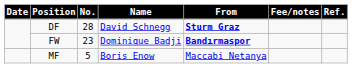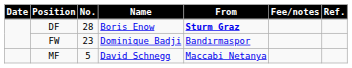 <table class="wikitable" style="text-align:center; ">
 <tr>
 <th style="background:#000000; color:#FFFFFF;">Date</th>
 <th style="background:#000000; color:#FFFFFF;">Position</th>
 <th style="background:#000000; color:#FFFFFF;">No.</th>
 <th style="background:#000000; color:#FFFFFF;">Name</th>
 <th style="background:#000000; color:#FFFFFF;">From</th>
 <th style="background:#000000; color:#FFFFFF;">Fee/notes</th>
 <th style="background:#000000; color:#FFFFFF;">Ref.</th>
 </tr>
 <tr>
 <td rowspan=2></td>
 <td>DF</td>
 <td>28</td>
-<td align="left"> <a href='#'>David Schnegg</a></td>
+<td align="left"> <a href='#'>Boris Enow</a></td>
 <td align="left"><strong> <a href='#'>Sturm Graz</a></strong></td>
 <td></td>
 <td></td>
 </tr>
 <tr>
 <td>FW</td>
 <td>23</td>
 <td align="left"> <a href='#'>Dominique Badji</a></td>
-<td align="left"><strong> <a href='#'>Bandırmaspor</a></strong></td>
+<td align="left"> <a href='#'>Bandırmaspor</a></td>
 <td></td>
 <td></td>
 </tr>
 <tr>
 <td></td>
 <td>MF</td>
 <td>5</td>
-<td align="left"> <a href='#'>Boris Enow</a></td>
+<td align="left"> <a href='#'>David Schnegg</a></td>
 <td align="left"> <a href='#'>Maccabi Netanya</a></td>
 <td></td>
 <td></td>
 </tr>
 </table>
